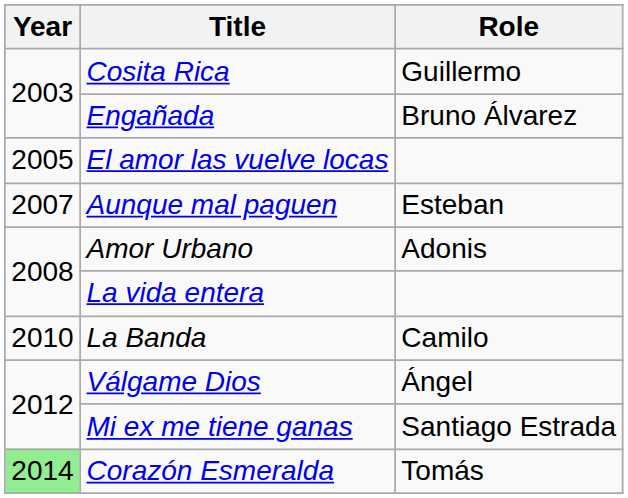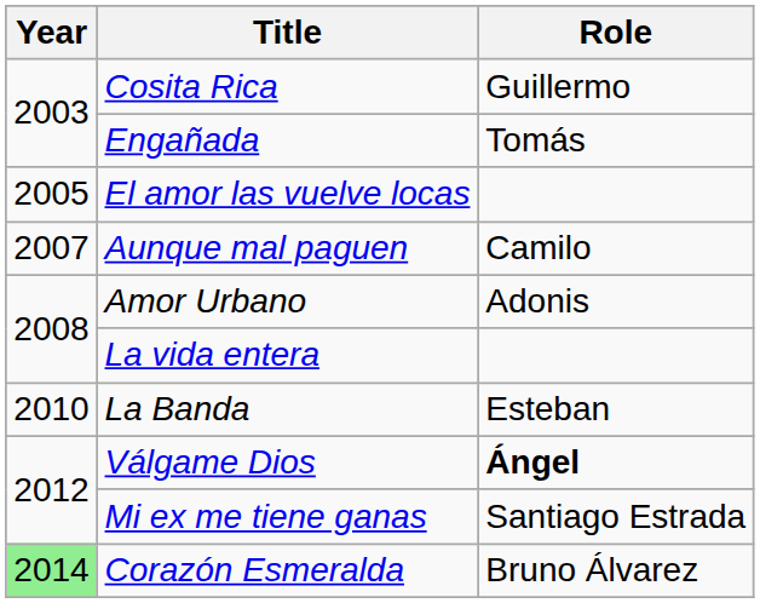 <table class="wikitable sortable">
 <tr>
 <th>Year</th>
 <th>Title</th>
 <th>Role</th>
 </tr>
 <tr>
 <td rowspan=2>2003</td>
 <td><em><a href='#'>Cosita Rica</a></em></td>
 <td>Guillermo</td>
 </tr>
 <tr>
 <td><em><a href='#'>Engañada</a></em></td>
-<td>Bruno Álvarez</td>
+<td>Tomás</td>
 </tr>
 <tr>
 <td>2005</td>
 <td><em><a href='#'>El amor las vuelve locas</a></em></td>
 <td></td>
 </tr>
 <tr>
 <td>2007</td>
 <td><em><a href='#'>Aunque mal paguen</a></em></td>
-<td>Esteban</td>
+<td>Camilo</td>
 </tr>
 <tr>
 <td rowspan=2>2008</td>
 <td><em>Amor Urbano</em></td>
 <td>Adonis</td>
 </tr>
 <tr>
 <td><em><a href='#'>La vida entera</a></em></td>
 <td></td>
 </tr>
 <tr>
 <td>2010</td>
 <td><em>La Banda</em></td>
-<td>Camilo</td>
+<td>Esteban</td>
 </tr>
 <tr>
 <td rowspan=2>2012</td>
 <td><em><a href='#'>Válgame Dios</a></em></td>
-<td>Ángel</td>
+<td><strong>Ángel</strong></td>
 </tr>
 <tr>
 <td><em><a href='#'>Mi ex me tiene ganas</a></em></td>
 <td>Santiago Estrada</td>
 </tr>
 <tr>
 <td style="background: lightgreen;">2014</td>
 <td><em><a href='#'>Corazón Esmeralda</a></em></td>
-<td>Tomás</td>
+<td>Bruno Álvarez</td>
 </tr>
 </table>
